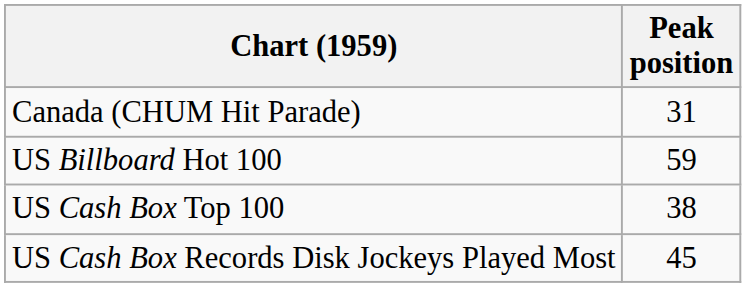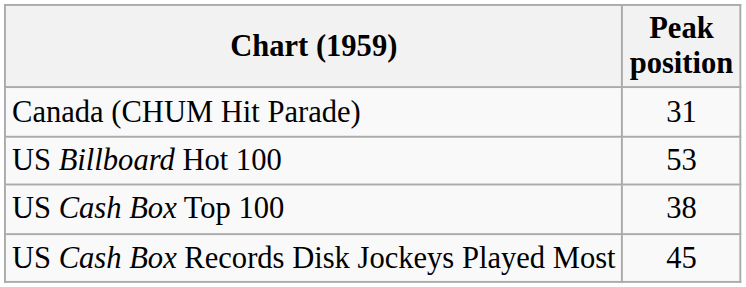 <table class="wikitable sortable">
 <tr>
 <th>Chart (1959)</th>
 <th>Peak<br>position</th>
 </tr>
 <tr>
 <td>Canada (CHUM Hit Parade)</td>
 <td align="center">31</td>
 </tr>
 <tr>
 <td>US <em>Billboard</em> Hot 100</td>
-<td align="center">59</td>
+<td align="center">53</td>
 </tr>
 <tr>
 <td>US <em>Cash Box</em> Top 100</td>
 <td align="center">38</td>
 </tr>
 <tr>
 <td>US <em>Cash Box</em> Records Disk Jockeys Played Most</td>
 <td align="center">45</td>
 </tr>
 </table>
